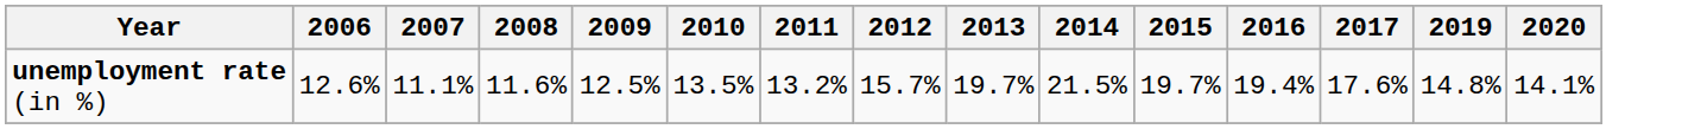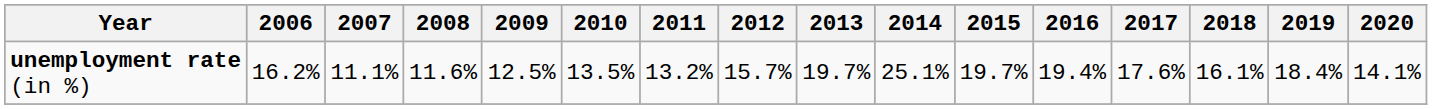 <table class="wikitable">
 <tr>
 <th>Year</th>
 <th>2006</th>
 <th>2007</th>
 <th>2008</th>
 <th>2009</th>
 <th>2010</th>
 <th>2011</th>
 <th>2012</th>
 <th>2013</th>
 <th>2014</th>
 <th>2015</th>
 <th>2016</th>
 <th>2017</th>
+<th>2018</th>
 <th>2019</th>
 <th>2020</th>
 </tr>
 <tr>
 <td><strong>unemployment rate</strong><br>(in %)</td>
-<td>12.6%</td>
+<td>16.2%</td>
 <td>11.1%</td>
 <td>11.6%</td>
 <td>12.5%</td>
 <td>13.5%</td>
 <td>13.2%</td>
 <td>15.7%</td>
 <td>19.7%</td>
-<td>21.5%</td>
+<td>25.1%</td>
 <td>19.7%</td>
 <td>19.4%</td>
 <td>17.6%</td>
-<td>14.8%</td>
+<td>16.1%</td>
+<td>18.4%</td>
 <td>14.1%</td>
 </tr>
 </table>
